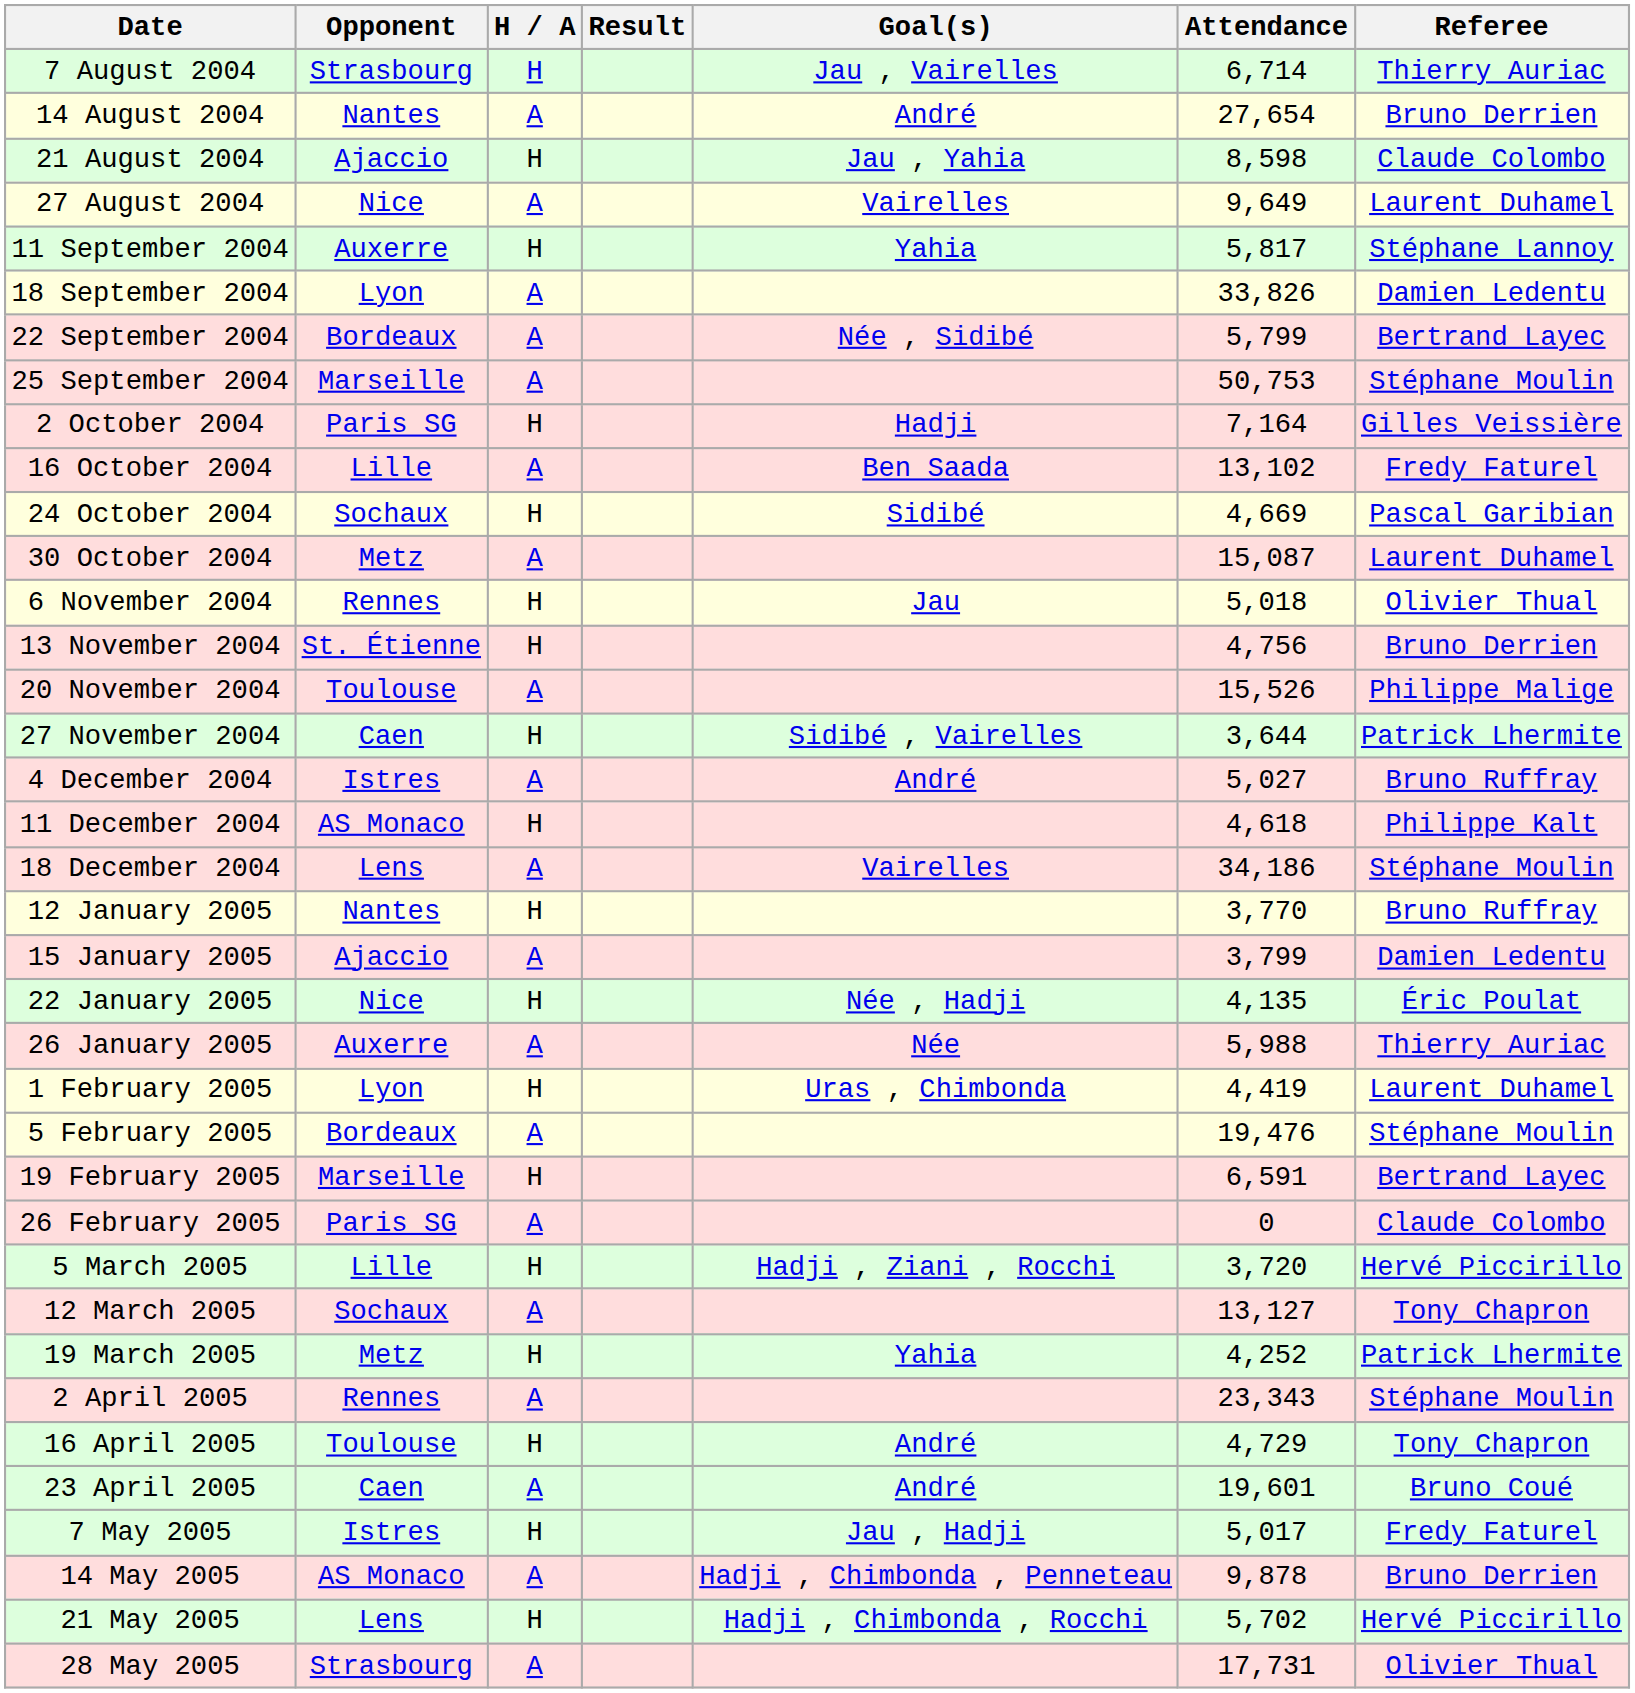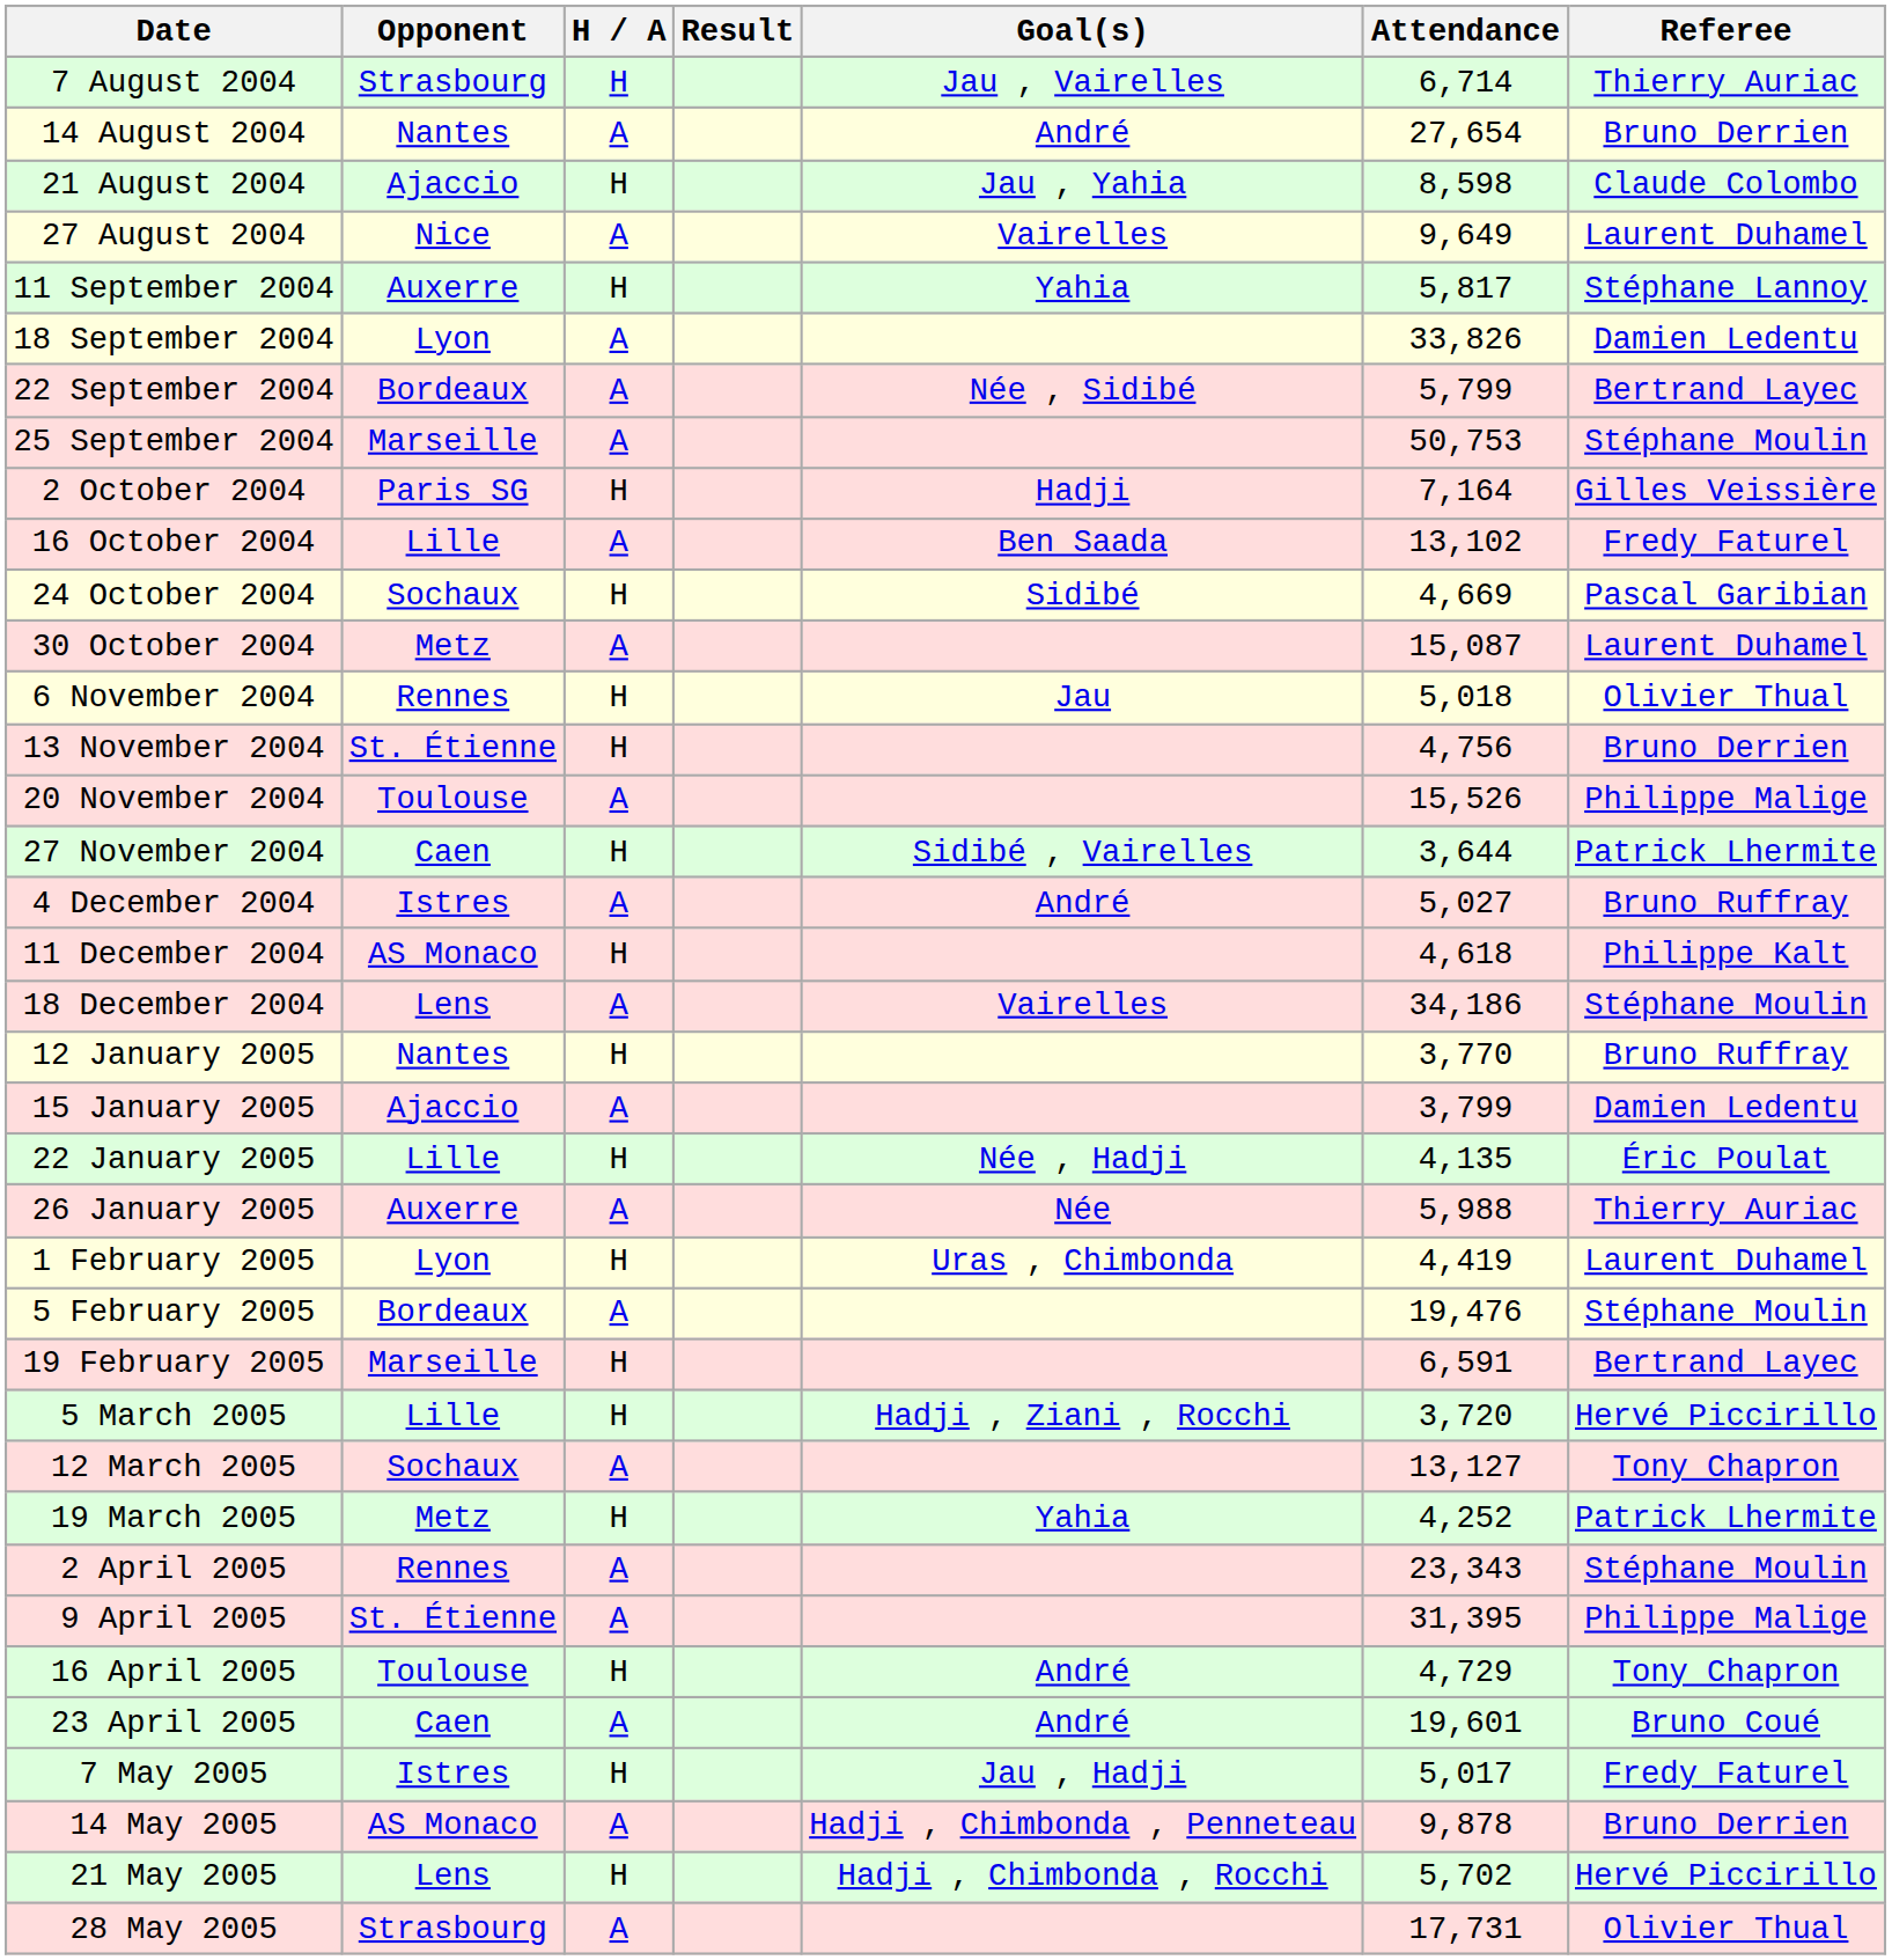 <table class="wikitable sortable" style="text-align:center">
 <tr>
 <th class="sortable">Date</th>
 <th>Opponent</th>
 <th>H / A</th>
 <th>Result</th>
 <th>Goal(s)</th>
 <th>Attendance</th>
 <th>Referee</th>
 </tr>
 <tr style="background:#dfd;">
 <td>7 August 2004</td>
 <td><a href='#'>Strasbourg</a></td>
 <td><a href='#'>H</a></td>
 <td></td>
 <td><a href='#'>Jau</a> , <a href='#'>Vairelles</a> </td>
 <td>6,714</td>
 <td><a href='#'>Thierry Auriac</a></td>
 </tr>
 <tr style="background:#ffd;">
 <td>14 August 2004</td>
 <td><a href='#'>Nantes</a></td>
 <td><a href='#'>A</a></td>
 <td></td>
 <td><a href='#'>André</a> </td>
 <td>27,654</td>
 <td><a href='#'>Bruno Derrien</a></td>
 </tr>
 <tr style="background:#dfd;">
 <td>21 August 2004</td>
 <td><a href='#'>Ajaccio</a></td>
 <td>H</td>
 <td></td>
 <td><a href='#'>Jau</a> , <a href='#'>Yahia</a> </td>
 <td>8,598</td>
 <td><a href='#'>Claude Colombo</a></td>
 </tr>
 <tr style="background:#ffd;">
 <td>27 August 2004</td>
 <td><a href='#'>Nice</a></td>
 <td><a href='#'>A</a></td>
 <td></td>
 <td><a href='#'>Vairelles</a> </td>
 <td>9,649</td>
 <td><a href='#'>Laurent Duhamel</a></td>
 </tr>
 <tr style="background:#dfd;">
 <td>11 September 2004</td>
 <td><a href='#'>Auxerre</a></td>
 <td>H</td>
 <td></td>
 <td><a href='#'>Yahia</a> </td>
 <td>5,817</td>
 <td><a href='#'>Stéphane Lannoy</a></td>
 </tr>
 <tr style="background:#ffd;">
 <td>18 September 2004</td>
 <td><a href='#'>Lyon</a></td>
 <td><a href='#'>A</a></td>
 <td></td>
 <td></td>
 <td>33,826</td>
 <td><a href='#'>Damien Ledentu</a></td>
 </tr>
 <tr style="background:#fdd;">
 <td>22 September 2004</td>
 <td><a href='#'>Bordeaux</a></td>
 <td><a href='#'>A</a></td>
 <td></td>
 <td><a href='#'>Née</a> , <a href='#'>Sidibé</a> </td>
 <td>5,799</td>
 <td><a href='#'>Bertrand Layec</a></td>
 </tr>
 <tr style="background:#fdd;">
 <td>25 September 2004</td>
 <td><a href='#'>Marseille</a></td>
 <td><a href='#'>A</a></td>
 <td></td>
 <td></td>
 <td>50,753</td>
 <td><a href='#'>Stéphane Moulin</a></td>
 </tr>
 <tr style="background:#fdd;">
 <td>2 October 2004</td>
 <td><a href='#'>Paris SG</a></td>
 <td>H</td>
 <td></td>
 <td><a href='#'>Hadji</a> </td>
 <td>7,164</td>
 <td><a href='#'>Gilles Veissière</a></td>
 </tr>
 <tr style="background:#fdd;">
 <td>16 October 2004</td>
 <td><a href='#'>Lille</a></td>
 <td><a href='#'>A</a></td>
 <td></td>
 <td><a href='#'>Ben Saada</a> </td>
 <td>13,102</td>
 <td><a href='#'>Fredy Faturel</a></td>
 </tr>
 <tr style="background:#ffd;">
 <td>24 October 2004</td>
 <td><a href='#'>Sochaux</a></td>
 <td>H</td>
 <td></td>
 <td><a href='#'>Sidibé</a> </td>
 <td>4,669</td>
 <td><a href='#'>Pascal Garibian</a></td>
 </tr>
 <tr style="background:#fdd;">
 <td>30 October 2004</td>
 <td><a href='#'>Metz</a></td>
 <td><a href='#'>A</a></td>
 <td></td>
 <td></td>
 <td>15,087</td>
 <td><a href='#'>Laurent Duhamel</a></td>
 </tr>
 <tr style="background:#ffd;">
 <td>6 November 2004</td>
 <td><a href='#'>Rennes</a></td>
 <td>H</td>
 <td></td>
 <td><a href='#'>Jau</a> </td>
 <td>5,018</td>
 <td><a href='#'>Olivier Thual</a></td>
 </tr>
 <tr style="background:#fdd;">
 <td>13 November 2004</td>
 <td><a href='#'>St. Étienne</a></td>
 <td>H</td>
 <td></td>
 <td></td>
 <td>4,756</td>
 <td><a href='#'>Bruno Derrien</a></td>
 </tr>
 <tr style="background:#fdd;">
 <td>20 November 2004</td>
 <td><a href='#'>Toulouse</a></td>
 <td><a href='#'>A</a></td>
 <td></td>
 <td></td>
 <td>15,526</td>
 <td><a href='#'>Philippe Malige</a></td>
 </tr>
 <tr style="background:#dfd;">
 <td>27 November 2004</td>
 <td><a href='#'>Caen</a></td>
 <td>H</td>
 <td></td>
 <td><a href='#'>Sidibé</a> , <a href='#'>Vairelles</a> </td>
 <td>3,644</td>
 <td><a href='#'>Patrick Lhermite</a></td>
 </tr>
 <tr style="background:#fdd;">
 <td>4 December 2004</td>
 <td><a href='#'>Istres</a></td>
 <td><a href='#'>A</a></td>
 <td></td>
 <td><a href='#'>André</a> </td>
 <td>5,027</td>
 <td><a href='#'>Bruno Ruffray</a></td>
 </tr>
 <tr style="background:#fdd;">
 <td>11 December 2004</td>
 <td><a href='#'>AS Monaco</a></td>
 <td>H</td>
 <td></td>
 <td></td>
 <td>4,618</td>
 <td><a href='#'>Philippe Kalt</a></td>
 </tr>
 <tr style="background:#fdd;">
 <td>18 December 2004</td>
 <td><a href='#'>Lens</a></td>
 <td><a href='#'>A</a></td>
 <td></td>
 <td><a href='#'>Vairelles</a> </td>
 <td>34,186</td>
 <td><a href='#'>Stéphane Moulin</a></td>
 </tr>
 <tr style="background:#ffd;">
 <td>12 January 2005</td>
 <td><a href='#'>Nantes</a></td>
 <td>H</td>
 <td></td>
 <td></td>
 <td>3,770</td>
 <td><a href='#'>Bruno Ruffray</a></td>
 </tr>
 <tr style="background:#fdd;">
 <td>15 January 2005</td>
 <td><a href='#'>Ajaccio</a></td>
 <td><a href='#'>A</a></td>
 <td></td>
 <td></td>
 <td>3,799</td>
 <td><a href='#'>Damien Ledentu</a></td>
 </tr>
 <tr style="background:#dfd;">
 <td>22 January 2005</td>
-<td><a href='#'>Nice</a></td>
+<td><a href='#'>Lille</a></td>
 <td>H</td>
 <td></td>
 <td><a href='#'>Née</a> , <a href='#'>Hadji</a> </td>
 <td>4,135</td>
 <td><a href='#'>Éric Poulat</a></td>
 </tr>
 <tr style="background:#fdd;">
 <td>26 January 2005</td>
 <td><a href='#'>Auxerre</a></td>
 <td><a href='#'>A</a></td>
 <td></td>
 <td><a href='#'>Née</a> </td>
 <td>5,988</td>
 <td><a href='#'>Thierry Auriac</a></td>
 </tr>
 <tr style="background:#ffd;">
 <td>1 February 2005</td>
 <td><a href='#'>Lyon</a></td>
 <td>H</td>
 <td></td>
 <td><a href='#'>Uras</a> , <a href='#'>Chimbonda</a> </td>
 <td>4,419</td>
 <td><a href='#'>Laurent Duhamel</a></td>
 </tr>
 <tr style="background:#ffd;">
 <td>5 February 2005</td>
 <td><a href='#'>Bordeaux</a></td>
 <td><a href='#'>A</a></td>
 <td></td>
 <td></td>
 <td>19,476</td>
 <td><a href='#'>Stéphane Moulin</a></td>
 </tr>
 <tr style="background:#fdd;">
 <td>19 February 2005</td>
 <td><a href='#'>Marseille</a></td>
 <td>H</td>
 <td></td>
 <td></td>
 <td>6,591</td>
 <td><a href='#'>Bertrand Layec</a></td>
 </tr>
-<tr style="background:#fdd;">
-<td>26 February 2005</td>
-<td><a href='#'>Paris SG</a></td>
-<td><a href='#'>A</a></td>
-<td></td>
-<td></td>
-<td>0</td>
-<td><a href='#'>Claude Colombo</a></td>
-</tr>
 <tr style="background:#dfd;">
 <td>5 March 2005</td>
 <td><a href='#'>Lille</a></td>
 <td>H</td>
 <td></td>
 <td><a href='#'>Hadji</a> , <a href='#'>Ziani</a> , <a href='#'>Rocchi</a> </td>
 <td>3,720</td>
 <td><a href='#'>Hervé Piccirillo</a></td>
 </tr>
 <tr style="background:#fdd;">
 <td>12 March 2005</td>
 <td><a href='#'>Sochaux</a></td>
 <td><a href='#'>A</a></td>
 <td></td>
 <td></td>
 <td>13,127</td>
 <td><a href='#'>Tony Chapron</a></td>
 </tr>
 <tr style="background:#dfd;">
 <td>19 March 2005</td>
 <td><a href='#'>Metz</a></td>
 <td>H</td>
 <td></td>
 <td><a href='#'>Yahia</a> </td>
 <td>4,252</td>
 <td><a href='#'>Patrick Lhermite</a></td>
 </tr>
 <tr style="background:#fdd;">
 <td>2 April 2005</td>
 <td><a href='#'>Rennes</a></td>
 <td><a href='#'>A</a></td>
 <td></td>
 <td></td>
 <td>23,343</td>
 <td><a href='#'>Stéphane Moulin</a></td>
+</tr>
+<tr style="background:#fdd;">
+<td>9 April 2005</td>
+<td><a href='#'>St. Étienne</a></td>
+<td><a href='#'>A</a></td>
+<td></td>
+<td></td>
+<td>31,395</td>
+<td><a href='#'>Philippe Malige</a></td>
 </tr>
 <tr style="background:#dfd;">
 <td>16 April 2005</td>
 <td><a href='#'>Toulouse</a></td>
 <td>H</td>
 <td></td>
 <td><a href='#'>André</a> </td>
 <td>4,729</td>
 <td><a href='#'>Tony Chapron</a></td>
 </tr>
 <tr style="background:#dfd;">
 <td>23 April 2005</td>
 <td><a href='#'>Caen</a></td>
 <td><a href='#'>A</a></td>
 <td></td>
 <td><a href='#'>André</a> </td>
 <td>19,601</td>
 <td><a href='#'>Bruno Coué</a></td>
 </tr>
 <tr style="background:#dfd;">
 <td>7 May 2005</td>
 <td><a href='#'>Istres</a></td>
 <td>H</td>
 <td></td>
 <td><a href='#'>Jau</a> , <a href='#'>Hadji</a> </td>
 <td>5,017</td>
 <td><a href='#'>Fredy Faturel</a></td>
 </tr>
 <tr style="background:#fdd;">
 <td>14 May 2005</td>
 <td><a href='#'>AS Monaco</a></td>
 <td><a href='#'>A</a></td>
 <td></td>
 <td><a href='#'>Hadji</a> , <a href='#'>Chimbonda</a> , <a href='#'>Penneteau</a> </td>
 <td>9,878</td>
 <td><a href='#'>Bruno Derrien</a></td>
 </tr>
 <tr style="background:#dfd;">
 <td>21 May 2005</td>
 <td><a href='#'>Lens</a></td>
 <td>H</td>
 <td></td>
 <td><a href='#'>Hadji</a> , <a href='#'>Chimbonda</a> , <a href='#'>Rocchi</a> </td>
 <td>5,702</td>
 <td><a href='#'>Hervé Piccirillo</a></td>
 </tr>
 <tr style="background:#fdd;">
 <td>28 May 2005</td>
 <td><a href='#'>Strasbourg</a></td>
 <td><a href='#'>A</a></td>
 <td></td>
 <td></td>
 <td>17,731</td>
 <td><a href='#'>Olivier Thual</a></td>
 </tr>
 </table>
